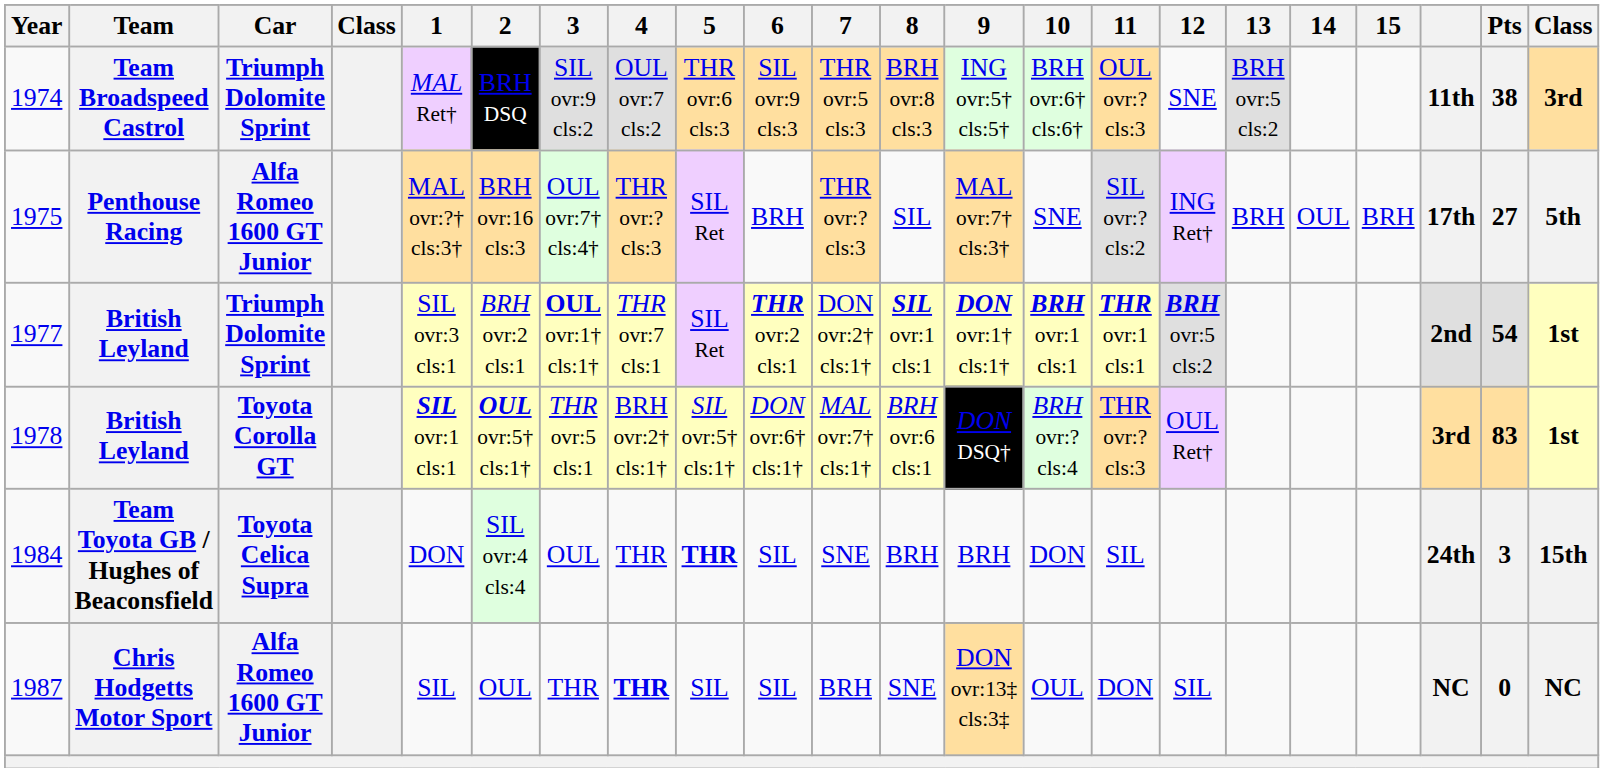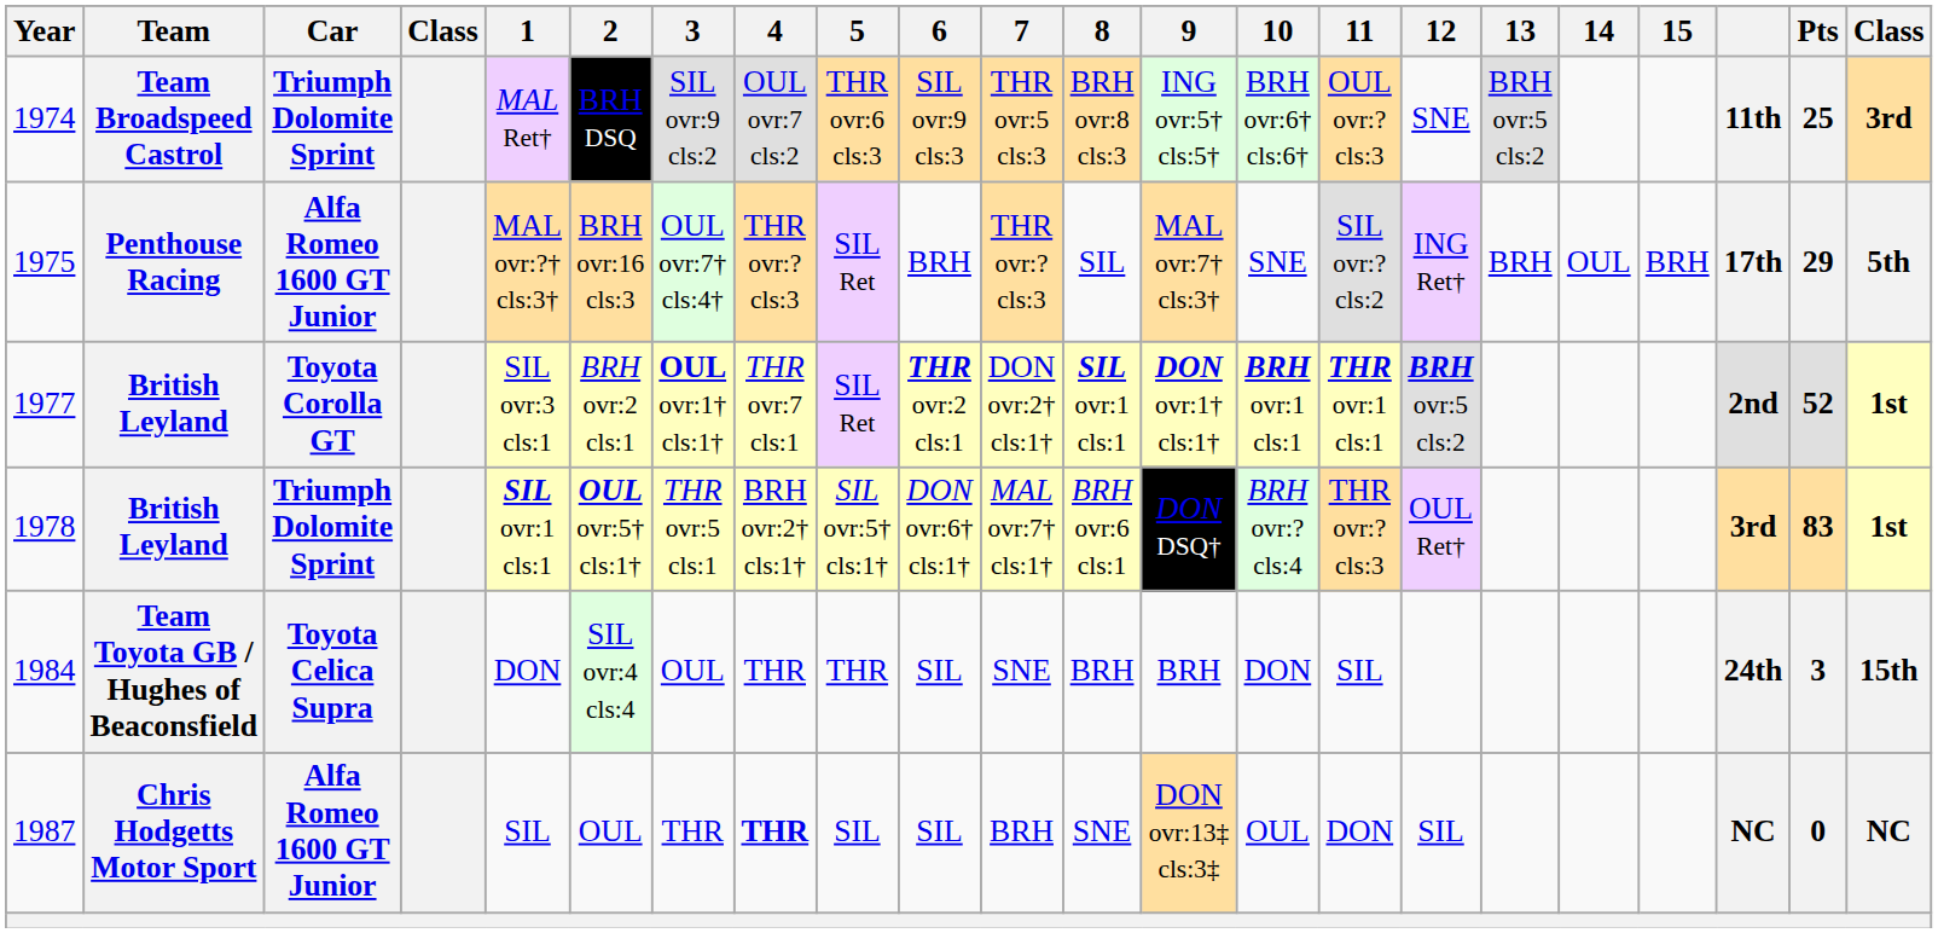 <table class="wikitable" style="text-align:center; font-size:85%">
 <tr>
 <th>Year</th>
 <th>Team</th>
 <th>Car</th>
 <th>Class</th>
 <th>1</th>
 <th>2</th>
 <th>3</th>
 <th>4</th>
 <th>5</th>
 <th>6</th>
 <th>7</th>
 <th>8</th>
 <th>9</th>
 <th>10</th>
 <th>11</th>
 <th>12</th>
 <th>13</th>
 <th>14</th>
 <th>15</th>
 <th></th>
 <th>Pts</th>
 <th>Class</th>
 </tr>
 <tr>
 <td><a href='#'>1974</a></td>
 <th><a href='#'>Team Broadspeed Castrol</a></th>
 <th><a href='#'>Triumph Dolomite Sprint</a></th>
 <th><span></span></th>
 <td style="background:#EFCFFF;"><em><a href='#'>MAL</a></em><br><small>Ret†</small></td>
 <td style="background:#000000; color:white"><a href='#'><span>BRH</span></a><br><small>DSQ</small></td>
 <td style="background:#DFDFDF;"><a href='#'>SIL</a><br><small>ovr:9<br>cls:2</small></td>
 <td style="background:#DFDFDF;"><a href='#'>OUL</a><br><small>ovr:7<br>cls:2</small></td>
 <td style="background:#FFDF9F;"><a href='#'>THR</a><br><small>ovr:6<br>cls:3</small></td>
 <td style="background:#FFDF9F;"><a href='#'>SIL</a><br><small>ovr:9<br>cls:3</small></td>
 <td style="background:#FFDF9F;"><a href='#'>THR</a><br><small>ovr:5<br>cls:3</small></td>
 <td style="background:#FFDF9F;"><a href='#'>BRH</a><br><small>ovr:8<br>cls:3</small></td>
 <td style="background:#DFFFDF;"><a href='#'>ING</a><br><small>ovr:5†<br>cls:5†</small></td>
 <td style="background:#DFFFDF;"><a href='#'>BRH</a><br><small>ovr:6†<br>cls:6†</small></td>
 <td style="background:#FFDF9F;"><a href='#'>OUL</a><br><small>ovr:?<br>cls:3</small></td>
 <td><a href='#'>SNE</a></td>
 <td style="background:#DFDFDF;"><a href='#'>BRH</a><br><small>ovr:5<br>cls:2</small></td>
 <td></td>
 <td></td>
 <th>11th</th>
-<th>38</th>
+<th>25</th>
 <td style="background:#FFDF9F;"><strong>3rd</strong></td>
 </tr>
 <tr>
 <td><a href='#'>1975</a></td>
 <th><a href='#'>Penthouse Racing</a></th>
 <th><a href='#'>Alfa Romeo 1600 GT Junior</a></th>
 <th><span></span></th>
 <td style="background:#FFDF9F;"><a href='#'>MAL</a><br><small>ovr:?†<br>cls:3†</small></td>
 <td style="background:#FFDF9F;"><a href='#'>BRH</a><br><small>ovr:16<br>cls:3</small></td>
 <td style="background:#DFFFDF;"><a href='#'>OUL</a><br><small>ovr:7†<br>cls:4†</small></td>
 <td style="background:#FFDF9F;"><a href='#'>THR</a><br><small>ovr:?<br>cls:3</small></td>
 <td style="background:#EFCFFF;"><a href='#'>SIL</a><br><small>Ret</small></td>
 <td><a href='#'>BRH</a></td>
 <td style="background:#FFDF9F;"><a href='#'>THR</a><br><small>ovr:?<br>cls:3</small></td>
 <td><a href='#'>SIL</a></td>
 <td style="background:#FFDF9F;"><a href='#'>MAL</a><br><small>ovr:7†<br>cls:3†</small></td>
 <td><a href='#'>SNE</a></td>
 <td style="background:#DFDFDF;"><a href='#'>SIL</a><br><small>ovr:?<br>cls:2</small></td>
 <td style="background:#EFCFFF;"><a href='#'>ING</a><br><small>Ret†</small></td>
 <td><a href='#'>BRH</a></td>
 <td><a href='#'>OUL</a></td>
 <td><a href='#'>BRH</a></td>
 <th>17th</th>
-<th>27</th>
+<th>29</th>
 <th>5th</th>
 </tr>
 <tr>
 <td><a href='#'>1977</a></td>
 <th><a href='#'>British Leyland</a></th>
-<th><a href='#'>Triumph Dolomite Sprint</a></th>
+<th><a href='#'>Toyota Corolla GT</a></th>
 <th><span></span></th>
 <td style="background:#FFFFBF;"><a href='#'>SIL</a><br><small>ovr:3<br>cls:1</small></td>
 <td style="background:#FFFFBF;"><em><a href='#'>BRH</a></em><br><small>ovr:2<br>cls:1</small></td>
 <td style="background:#FFFFBF;"><strong><a href='#'>OUL</a></strong><br><small>ovr:1†<br>cls:1†</small></td>
 <td style="background:#FFFFBF;"><em><a href='#'>THR</a></em><br><small>ovr:7<br>cls:1</small></td>
 <td style="background:#EFCFFF;"><a href='#'>SIL</a><br><small>Ret</small></td>
 <td style="background:#FFFFBF;"><strong><em><a href='#'>THR</a></em></strong><br><small>ovr:2<br>cls:1</small></td>
 <td style="background:#FFFFBF;"><a href='#'>DON</a><br><small>ovr:2†<br>cls:1†</small></td>
 <td style="background:#FFFFBF;"><strong><em><a href='#'>SIL</a></em></strong><br><small>ovr:1<br>cls:1</small></td>
 <td style="background:#FFFFBF;"><strong><em><a href='#'>DON</a></em></strong><br><small>ovr:1†<br>cls:1†</small></td>
 <td style="background:#FFFFBF;"><strong><em><a href='#'>BRH</a></em></strong><br><small>ovr:1<br>cls:1</small></td>
 <td style="background:#FFFFBF;"><strong><em><a href='#'>THR</a></em></strong><br><small>ovr:1<br>cls:1</small></td>
 <td style="background:#DFDFDF;"><strong><em><a href='#'>BRH</a></em></strong><br><small>ovr:5<br>cls:2</small></td>
 <td></td>
 <td></td>
 <td></td>
 <td style="background:#DFDFDF;"><strong>2nd</strong></td>
-<td style="background:#DFDFDF;"><strong>54</strong></td>
+<td style="background:#DFDFDF;"><strong>52</strong></td>
 <td style="background:#FFFFBF;"><strong>1st</strong></td>
 </tr>
 <tr>
 <td><a href='#'>1978</a></td>
 <th><a href='#'>British Leyland</a></th>
-<th><a href='#'>Toyota Corolla GT</a></th>
+<th><a href='#'>Triumph Dolomite Sprint</a></th>
 <th><span></span></th>
 <td style="background:#FFFFBF;"><strong><em><a href='#'>SIL</a></em></strong><br><small>ovr:1<br>cls:1</small></td>
 <td style="background:#FFFFBF;"><strong><em><a href='#'>OUL</a></em></strong><br><small>ovr:5†<br>cls:1†</small></td>
 <td style="background:#FFFFBF;"><em><a href='#'>THR</a></em><br><small>ovr:5<br>cls:1</small></td>
 <td style="background:#FFFFBF;"><a href='#'>BRH</a><br><small>ovr:2†<br>cls:1†</small></td>
 <td style="background:#FFFFBF;"><em><a href='#'>SIL</a></em><br><small>ovr:5†<br>cls:1†</small></td>
 <td style="background:#FFFFBF;"><em><a href='#'>DON</a></em><br><small>ovr:6†<br>cls:1†</small></td>
 <td style="background:#FFFFBF;"><em><a href='#'>MAL</a></em><br><small>ovr:7†<br>cls:1†</small></td>
 <td style="background:#FFFFBF;"><em><a href='#'>BRH</a></em><br><small>ovr:6<br>cls:1</small></td>
 <td style="background:#000000; color:white"><em><a href='#'><span>DON</span></a></em><br><small>DSQ†</small></td>
 <td style="background:#DFFFDF;"><em><a href='#'>BRH</a></em><br><small>ovr:?<br>cls:4</small></td>
 <td style="background:#FFDF9F;"><a href='#'>THR</a><br><small>ovr:?<br>cls:3</small></td>
 <td style="background:#EFCFFF;"><a href='#'>OUL</a><br><small>Ret†</small></td>
 <td></td>
 <td></td>
 <td></td>
 <td style="background:#FFDF9F;"><strong>3rd</strong></td>
 <td style="background:#FFDF9F;"><strong>83</strong></td>
 <td style="background:#FFFFBF;"><strong>1st</strong></td>
 </tr>
 <tr>
 <td><a href='#'>1984</a></td>
 <th><a href='#'>Team Toyota GB</a> / Hughes of Beaconsfield</th>
 <th><a href='#'>Toyota Celica Supra</a></th>
 <th><span></span></th>
 <td><a href='#'>DON</a></td>
 <td style="background:#DFFFDF;"><a href='#'>SIL</a><br><small>ovr:4<br>cls:4</small></td>
 <td><a href='#'>OUL</a></td>
 <td><a href='#'>THR</a></td>
-<td><strong><a href='#'>THR</a></strong></td>
+<td><a href='#'>THR</a></td>
 <td><a href='#'>SIL</a></td>
 <td><a href='#'>SNE</a></td>
 <td><a href='#'>BRH</a></td>
 <td><a href='#'>BRH</a></td>
 <td><a href='#'>DON</a></td>
 <td><a href='#'>SIL</a></td>
 <td></td>
 <td></td>
 <td></td>
 <td></td>
 <th>24th</th>
 <th>3</th>
 <th>15th</th>
 </tr>
 <tr>
 <td><a href='#'>1987</a></td>
 <th><a href='#'>Chris Hodgetts Motor Sport</a></th>
 <th><a href='#'>Alfa Romeo 1600 GT Junior</a></th>
 <th><span></span></th>
 <td><a href='#'>SIL</a></td>
 <td><a href='#'>OUL</a></td>
 <td><a href='#'>THR</a></td>
 <td><strong><a href='#'>THR</a></strong></td>
 <td><a href='#'>SIL</a></td>
 <td><a href='#'>SIL</a></td>
 <td><a href='#'>BRH</a></td>
 <td><a href='#'>SNE</a></td>
 <td style="background:#FFDF9F;"><a href='#'>DON</a><br><small>ovr:13‡<br>cls:3‡</small></td>
 <td><a href='#'>OUL</a></td>
 <td><a href='#'>DON</a></td>
 <td><a href='#'>SIL</a></td>
 <td></td>
 <td></td>
 <td></td>
 <th>NC</th>
 <th>0</th>
 <th>NC</th>
 </tr>
 <tr>
 <th colspan="22"></th>
 </tr>
 </table>
